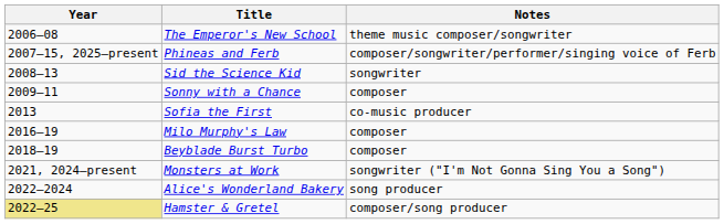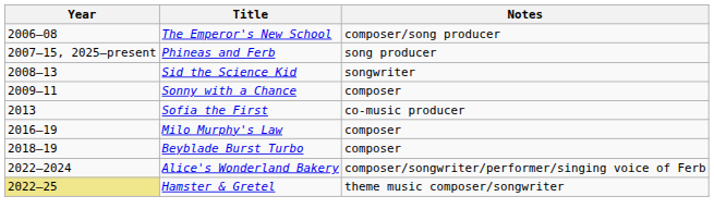 <table class="wikitable sortable">
 <tr>
 <th>Year</th>
 <th>Title</th>
 <th>Notes</th>
 </tr>
 <tr>
 <td>2006–08</td>
 <td><em><a href='#'>The Emperor's New School</a></em></td>
-<td>theme music composer/songwriter</td>
+<td>composer/song producer</td>
 </tr>
 <tr>
 <td>2007–15, 2025–present</td>
 <td><em><a href='#'>Phineas and Ferb</a></em></td>
-<td>composer/songwriter/performer/singing voice of Ferb</td>
+<td>song producer</td>
 </tr>
 <tr>
 <td>2008–13</td>
 <td><em><a href='#'>Sid the Science Kid</a></em></td>
 <td>songwriter</td>
 </tr>
 <tr>
 <td>2009–11</td>
 <td><em><a href='#'>Sonny with a Chance</a></em></td>
 <td>composer</td>
 </tr>
 <tr>
 <td>2013</td>
 <td><em><a href='#'>Sofia the First</a></em></td>
 <td>co-music producer</td>
 </tr>
 <tr>
 <td>2016–19</td>
 <td><em><a href='#'>Milo Murphy's Law</a></em></td>
 <td>composer</td>
 </tr>
 <tr>
 <td>2018–19</td>
 <td><em><a href='#'>Beyblade Burst Turbo</a></em></td>
 <td>composer</td>
 </tr>
 <tr>
-<td>2021, 2024–present</td>
-<td><em><a href='#'>Monsters at Work</a></em></td>
-<td>songwriter ("I'm Not Gonna Sing You a Song")</td>
-</tr>
-<tr>
 <td>2022–2024</td>
 <td><em><a href='#'>Alice's Wonderland Bakery</a></em></td>
-<td>song producer</td>
+<td>composer/songwriter/performer/singing voice of Ferb</td>
 </tr>
 <tr>
 <td style="background: khaki;">2022–25</td>
 <td><em><a href='#'>Hamster & Gretel</a></em></td>
-<td>composer/song producer</td>
+<td>theme music composer/songwriter</td>
 </tr>
 </table>
